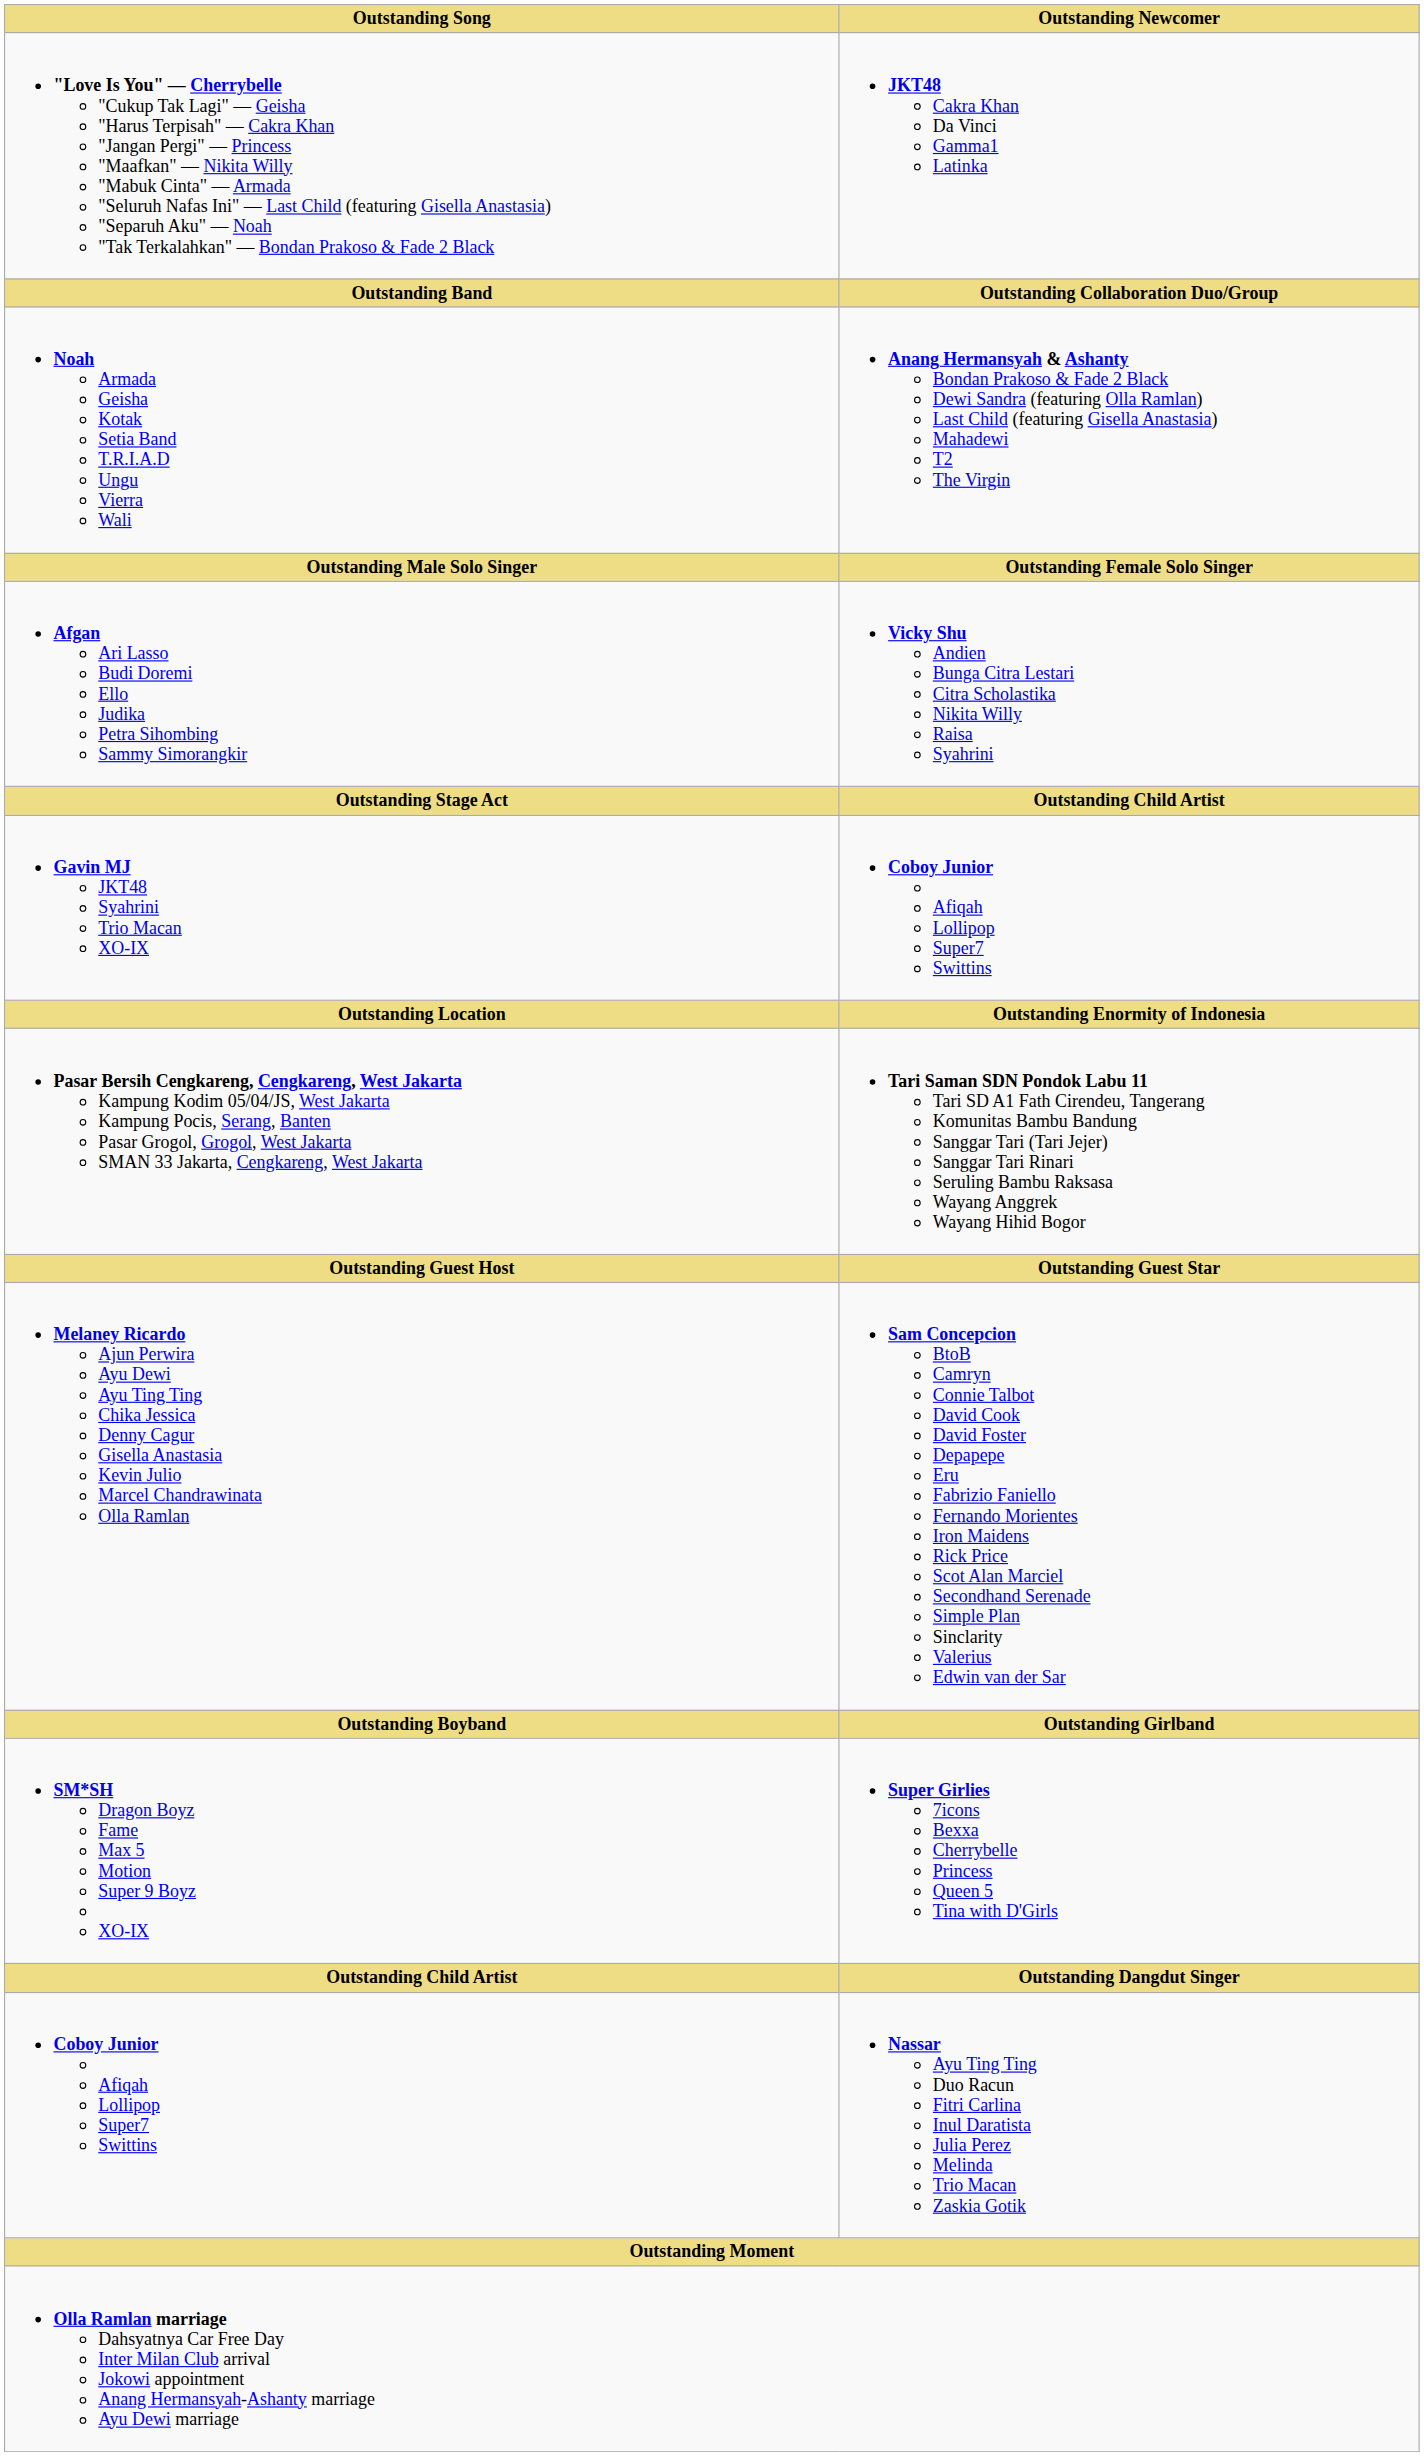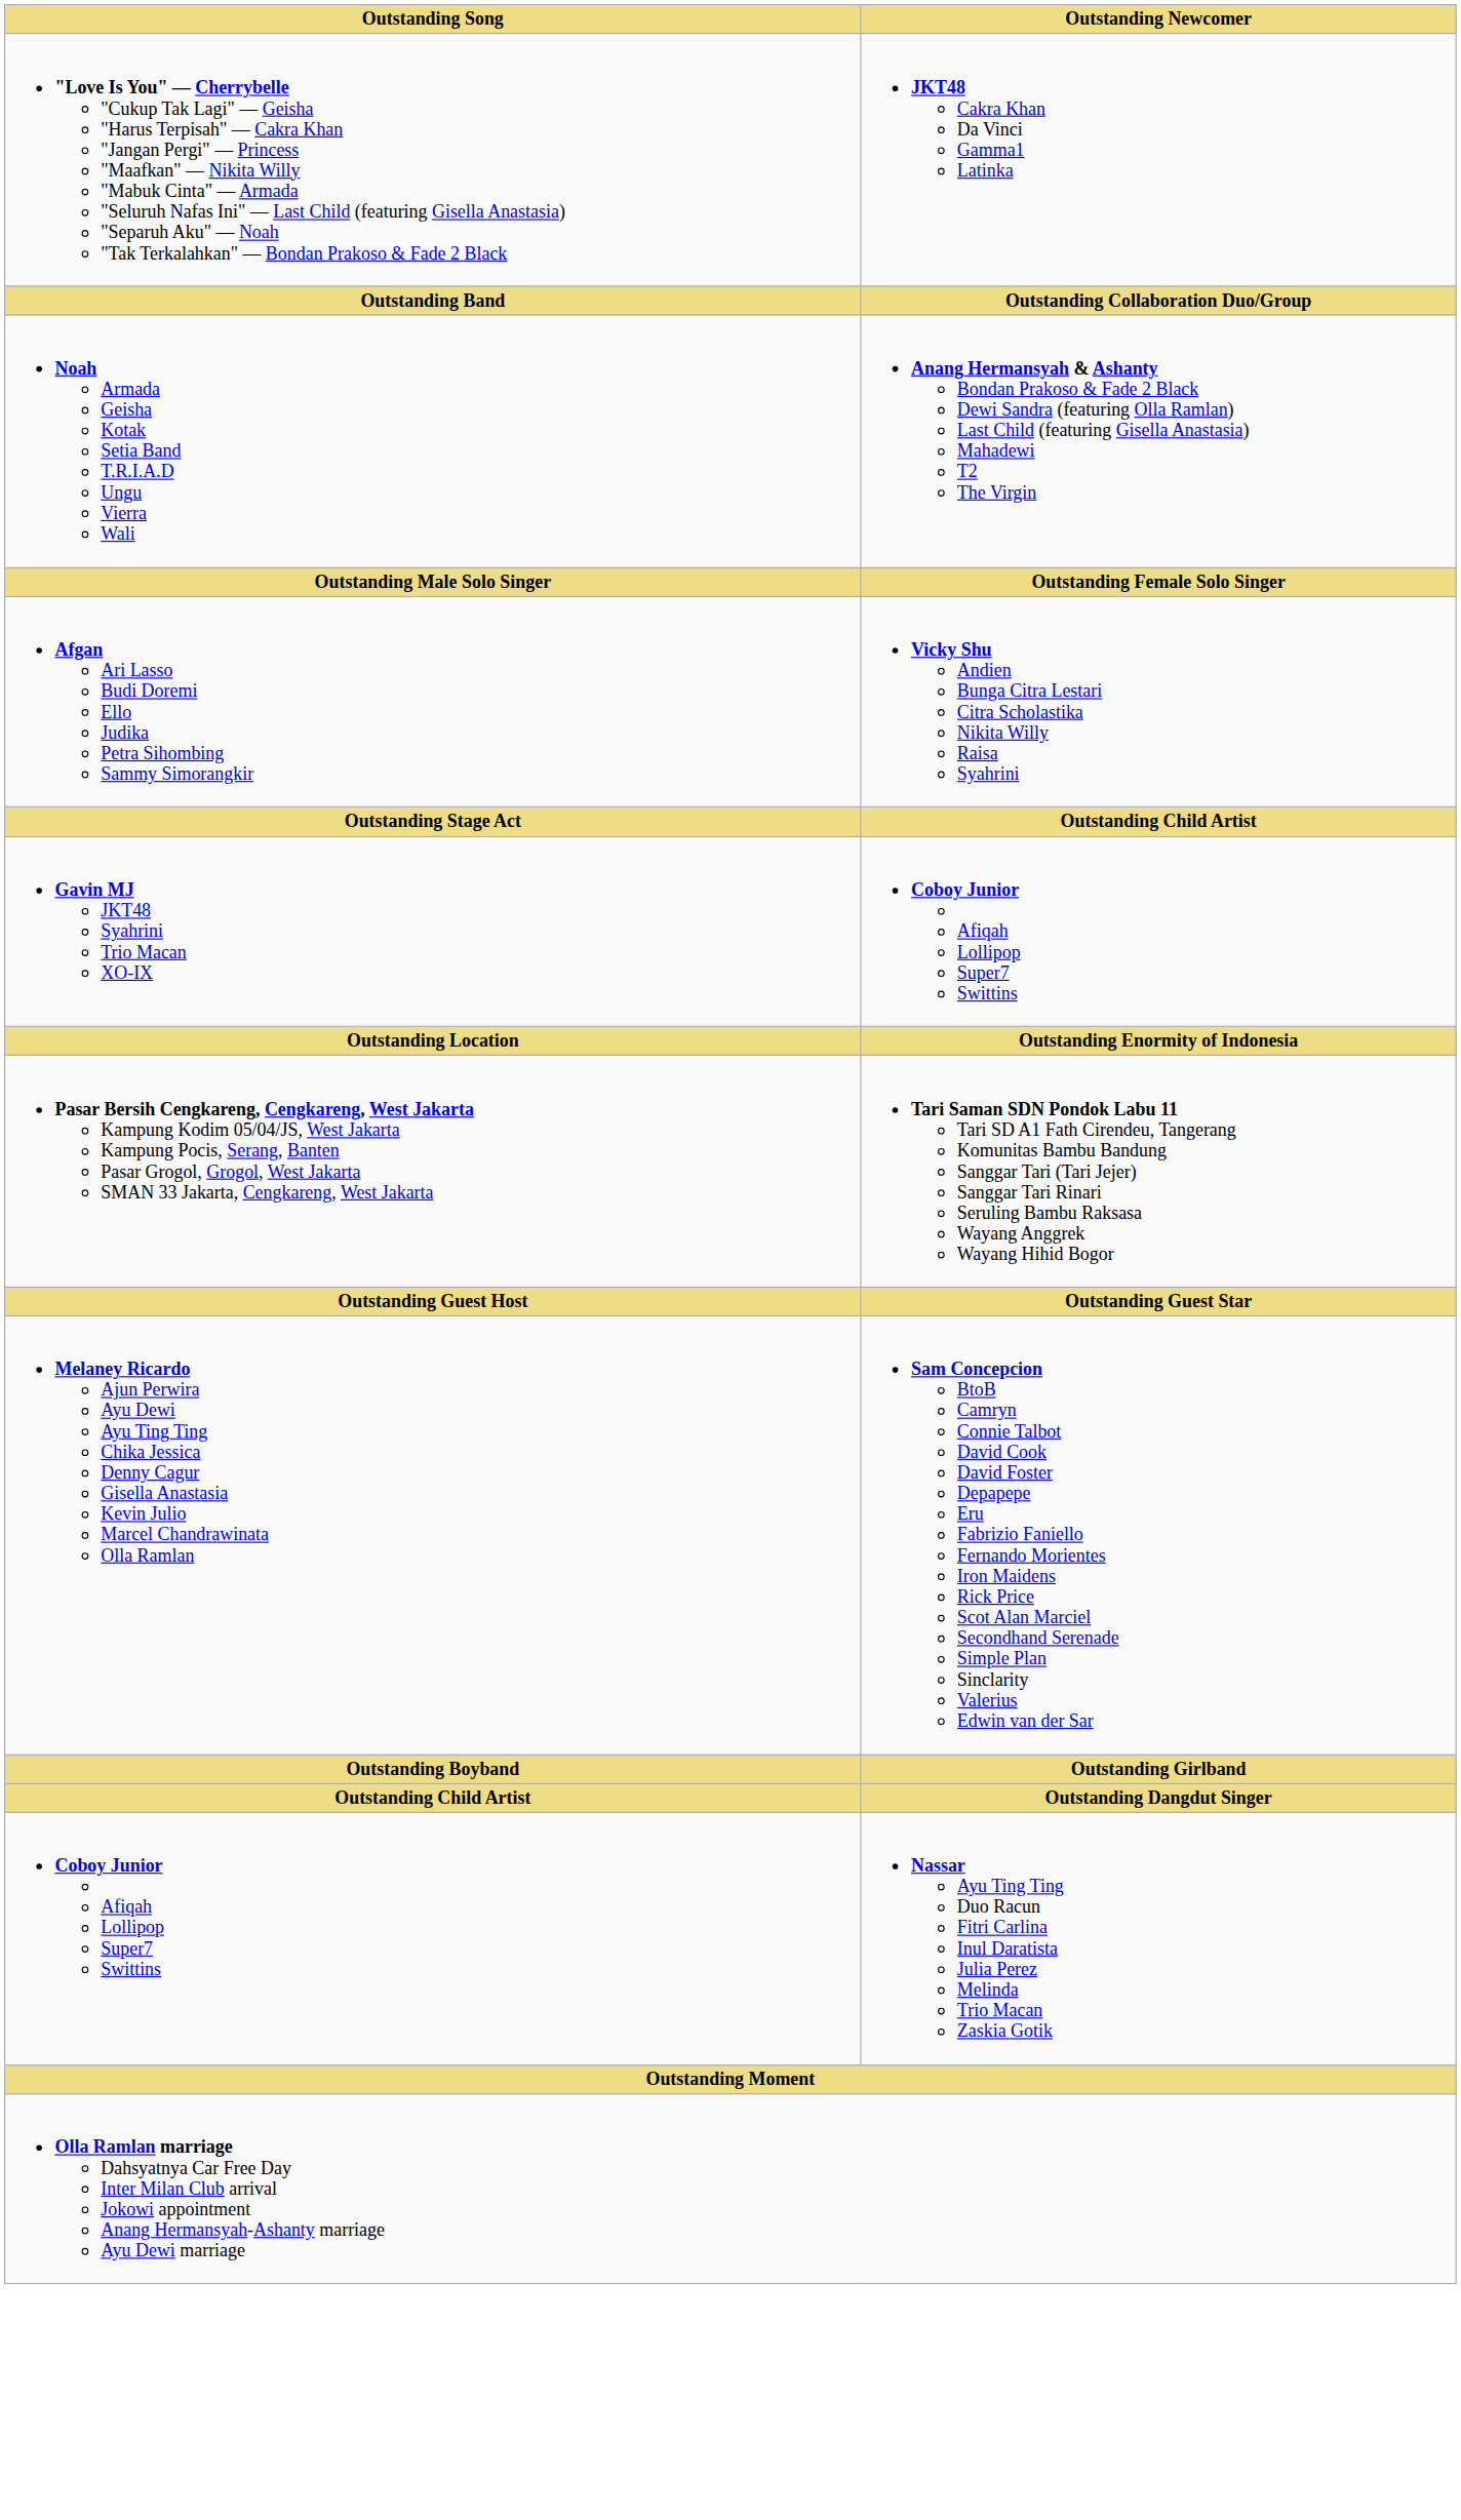 <table class="wikitable" style="width:100%;">
 <tr>
 <th style="background:#EEDD85; width=50%">Outstanding Song</th>
 <th style="background:#EEDD85; width=50%">Outstanding Newcomer</th>
 </tr>
 <tr>
 <td style="vertical-align:top;"><br><ul><li><strong>"Love Is You" — <a href='#'>Cherrybelle</a></strong><ul><li>"Cukup Tak Lagi" — <a href='#'>Geisha</a></li><li>"Harus Terpisah" — <a href='#'>Cakra Khan</a></li><li>"Jangan Pergi" — <a href='#'>Princess</a></li><li>"Maafkan" — <a href='#'>Nikita Willy</a></li><li>"Mabuk Cinta" — <a href='#'>Armada</a></li><li>"Seluruh Nafas Ini" — <a href='#'>Last Child</a> (featuring <a href='#'>Gisella Anastasia</a>)</li><li>"Separuh Aku" — <a href='#'>Noah</a></li><li>"Tak Terkalahkan" — <a href='#'>Bondan Prakoso & Fade 2 Black</a></li></ul></li></ul></td>
 <td style="vertical-align:top;"><br><ul><li><strong><a href='#'>JKT48</a></strong><ul><li><a href='#'>Cakra Khan</a></li><li>Da Vinci</li><li><a href='#'>Gamma1</a></li><li><a href='#'>Latinka</a></li></ul></li></ul></td>
 </tr>
 <tr>
 <th style="background:#EEDD85; width=50%">Outstanding Band</th>
 <th style="background:#EEDD85; width=50%">Outstanding Collaboration Duo/Group</th>
 </tr>
 <tr>
 <td style="vertical-align:top;"><br><ul><li><strong><a href='#'>Noah</a></strong><ul><li><a href='#'>Armada</a></li><li><a href='#'>Geisha</a></li><li><a href='#'>Kotak</a></li><li><a href='#'>Setia Band</a></li><li><a href='#'>T.R.I.A.D</a></li><li><a href='#'>Ungu</a></li><li><a href='#'>Vierra</a></li><li><a href='#'>Wali</a></li></ul></li></ul></td>
 <td style="vertical-align:top;"><br><ul><li><strong><a href='#'>Anang Hermansyah</a> & <a href='#'>Ashanty</a></strong><ul><li><a href='#'>Bondan Prakoso & Fade 2 Black</a></li><li><a href='#'>Dewi Sandra</a> (featuring <a href='#'>Olla Ramlan</a>)</li><li><a href='#'>Last Child</a> (featuring <a href='#'>Gisella Anastasia</a>)</li><li><a href='#'>Mahadewi</a></li><li><a href='#'>T2</a></li><li><a href='#'>The Virgin</a></li></ul></li></ul></td>
 </tr>
 <tr>
 <th style="background:#EEDD85; width=50%">Outstanding Male Solo Singer</th>
 <th style="background:#EEDD85; width=50%">Outstanding Female Solo Singer</th>
 </tr>
 <tr>
 <td style="vertical-align:top;"><br><ul><li><strong><a href='#'>Afgan</a></strong><ul><li><a href='#'>Ari Lasso</a></li><li><a href='#'>Budi Doremi</a></li><li><a href='#'>Ello</a></li><li><a href='#'>Judika</a></li><li><a href='#'>Petra Sihombing</a></li><li><a href='#'>Sammy Simorangkir</a></li></ul></li></ul></td>
 <td style="vertical-align:top;"><br><ul><li><strong><a href='#'>Vicky Shu</a></strong><ul><li><a href='#'>Andien</a></li><li><a href='#'>Bunga Citra Lestari</a></li><li><a href='#'>Citra Scholastika</a></li><li><a href='#'>Nikita Willy</a></li><li><a href='#'>Raisa</a></li><li><a href='#'>Syahrini</a></li></ul></li></ul></td>
 </tr>
 <tr>
 <th style="background:#EEDD85; width=50%">Outstanding Stage Act</th>
 <th style="background:#EEDD85; width=50%">Outstanding Child Artist</th>
 </tr>
 <tr>
 <td style="vertical-align:top;"><br><ul><li><strong><a href='#'>Gavin MJ</a></strong><ul><li><a href='#'>JKT48</a></li><li><a href='#'>Syahrini</a></li><li><a href='#'>Trio Macan</a></li><li><a href='#'>XO-IX</a></li></ul></li></ul></td>
 <td style="vertical-align:top;"><br><ul><li><strong><a href='#'>Coboy Junior</a></strong><ul><li></li><li><a href='#'>Afiqah</a></li><li><a href='#'>Lollipop</a></li><li><a href='#'>Super7</a></li><li><a href='#'>Swittins</a></li></ul></li></ul></td>
 </tr>
 <tr>
 <th style="background:#EEDD85; width=50%">Outstanding Location</th>
 <th style="background:#EEDD85; width=50%">Outstanding Enormity of Indonesia</th>
 </tr>
 <tr>
 <td style="vertical-align:top;"><br><ul><li><strong>Pasar Bersih Cengkareng, <a href='#'>Cengkareng</a>, <a href='#'>West Jakarta</a></strong><ul><li>Kampung Kodim 05/04/JS, <a href='#'>West Jakarta</a></li><li>Kampung Pocis, <a href='#'>Serang</a>, <a href='#'>Banten</a></li><li>Pasar Grogol, <a href='#'>Grogol</a>, <a href='#'>West Jakarta</a></li><li>SMAN 33 Jakarta, <a href='#'>Cengkareng</a>, <a href='#'>West Jakarta</a></li></ul></li></ul></td>
 <td style="vertical-align:top;"><br><ul><li><strong>Tari Saman SDN Pondok Labu 11</strong><ul><li>Tari SD A1 Fath Cirendeu, Tangerang</li><li>Komunitas Bambu Bandung</li><li>Sanggar Tari (Tari Jejer)</li><li>Sanggar Tari Rinari</li><li>Seruling Bambu Raksasa</li><li>Wayang Anggrek</li><li>Wayang Hihid Bogor</li></ul></li></ul></td>
 </tr>
 <tr>
 <th style="background:#EEDD85; width=50%">Outstanding Guest Host</th>
 <th style="background:#EEDD85; width=50%">Outstanding Guest Star</th>
 </tr>
 <tr>
 <td style="vertical-align:top;"><br><ul><li><strong><a href='#'>Melaney Ricardo</a></strong><ul><li><a href='#'>Ajun Perwira</a></li><li><a href='#'>Ayu Dewi</a></li><li><a href='#'>Ayu Ting Ting</a></li><li><a href='#'>Chika Jessica</a></li><li><a href='#'>Denny Cagur</a></li><li><a href='#'>Gisella Anastasia</a></li><li><a href='#'>Kevin Julio</a></li><li><a href='#'>Marcel Chandrawinata</a></li><li><a href='#'>Olla Ramlan</a></li></ul></li></ul></td>
 <td style="vertical-align:top;"><br><ul><li><strong><a href='#'>Sam Concepcion</a></strong><ul><li><a href='#'>BtoB</a></li><li><a href='#'>Camryn</a></li><li><a href='#'>Connie Talbot</a></li><li><a href='#'>David Cook</a></li><li><a href='#'>David Foster</a></li><li><a href='#'>Depapepe</a></li><li><a href='#'>Eru</a></li><li><a href='#'>Fabrizio Faniello</a></li><li><a href='#'>Fernando Morientes</a></li><li><a href='#'>Iron Maidens</a></li><li><a href='#'>Rick Price</a></li><li><a href='#'>Scot Alan Marciel</a></li><li><a href='#'>Secondhand Serenade</a></li><li><a href='#'>Simple Plan</a></li><li>Sinclarity</li><li><a href='#'>Valerius</a></li><li><a href='#'>Edwin van der Sar</a></li></ul></li></ul></td>
 </tr>
 <tr>
 <th style="background:#EEDD85; width=50%">Outstanding Boyband</th>
 <th style="background:#EEDD85; width=50%">Outstanding Girlband</th>
 </tr>
 <tr>
-<td style="vertical-align:top;"><br><ul><li><strong><a href='#'>SM*SH</a></strong><ul><li><a href='#'>Dragon Boyz</a></li><li><a href='#'>Fame</a></li><li><a href='#'>Max 5</a></li><li><a href='#'>Motion</a></li><li><a href='#'>Super 9 Boyz</a></li><li></li><li><a href='#'>XO-IX</a></li></ul></li></ul></td>
-<td style="vertical-align:top;"><br><ul><li><strong><a href='#'>Super Girlies</a></strong><ul><li><a href='#'>7icons</a></li><li><a href='#'>Bexxa</a></li><li><a href='#'>Cherrybelle</a></li><li><a href='#'>Princess</a></li><li><a href='#'>Queen 5</a></li><li><a href='#'>Tina with D'Girls</a></li></ul></li></ul></td>
-</tr>
-<tr>
 <th style="background:#EEDD85; width=50%">Outstanding Child Artist</th>
 <th style="background:#EEDD85; width=50%">Outstanding Dangdut Singer</th>
 </tr>
 <tr>
 <td style="vertical-align:top;"><br><ul><li><strong><a href='#'>Coboy Junior</a></strong><ul><li></li><li><a href='#'>Afiqah</a></li><li><a href='#'>Lollipop</a></li><li><a href='#'>Super7</a></li><li><a href='#'>Swittins</a></li></ul></li></ul></td>
 <td style="vertical-align:top;"><br><ul><li><strong><a href='#'>Nassar</a></strong><ul><li><a href='#'>Ayu Ting Ting</a></li><li>Duo Racun</li><li><a href='#'>Fitri Carlina</a></li><li><a href='#'>Inul Daratista</a></li><li><a href='#'>Julia Perez</a></li><li><a href='#'>Melinda</a></li><li><a href='#'>Trio Macan</a></li><li><a href='#'>Zaskia Gotik</a></li></ul></li></ul></td>
 </tr>
 <tr>
 <th style="background:#EEDD85; width=50%" colspan= "2">Outstanding Moment</th>
 </tr>
 <tr>
 <td style="vertical-align:top;" colspan="2"><br><ul><li><strong><a href='#'>Olla Ramlan</a> marriage</strong><ul><li>Dahsyatnya Car Free Day</li><li><a href='#'>Inter Milan Club</a> arrival</li><li><a href='#'>Jokowi</a> appointment</li><li><a href='#'>Anang Hermansyah</a>-<a href='#'>Ashanty</a> marriage</li><li><a href='#'>Ayu Dewi</a> marriage</li></ul></li></ul></td>
 </tr>
 </table>
